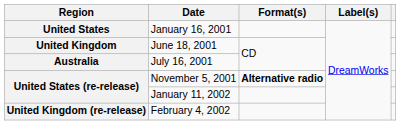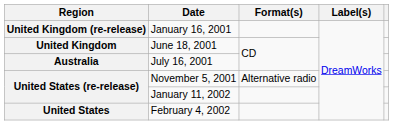 <table class="wikitable plainrowheaders">
 <tr>
 <th scope="col">Region</th>
 <th scope="col">Date</th>
 <th scope="col">Format(s)</th>
 <th scope="col">Label(s)</th>
 <th scope="col"></th>
 </tr>
 <tr>
-<th scope="row">United States</th>
+<th scope="row">United Kingdom (re-release)</th>
 <td>January 16, 2001</td>
 <td></td>
 <td rowspan="6"><a href='#'>DreamWorks</a></td>
 <td></td>
 </tr>
 <tr>
 <th scope="row">United Kingdom</th>
 <td>June 18, 2001</td>
 <td rowspan="2">CD</td>
 <td></td>
 </tr>
 <tr>
 <th scope="row">Australia</th>
 <td>July 16, 2001</td>
 <td></td>
 </tr>
 <tr>
 <th scope="row" rowspan="2">United States (re-release)</th>
 <td>November 5, 2001</td>
-<td><strong>Alternative radio</strong></td>
+<td>Alternative radio</td>
 <td></td>
 </tr>
 <tr>
 <td>January 11, 2002</td>
 <td></td>
 <td></td>
 </tr>
 <tr>
-<th scope="row">United Kingdom (re-release)</th>
+<th scope="row">United States</th>
 <td>February 4, 2002</td>
 <td></td>
 <td></td>
 </tr>
 </table>
